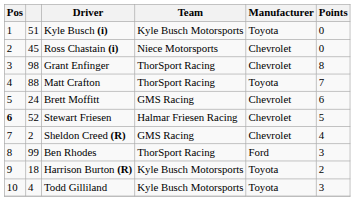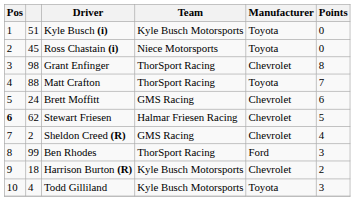 <table class="wikitable" style="font-size:98%">
 <tr>
 <th>Pos</th>
 <th></th>
 <th>Driver</th>
 <th>Team</th>
 <th>Manufacturer</th>
 <th>Points</th>
 </tr>
 <tr>
 <td>1</td>
 <td>51</td>
 <td>Kyle Busch <strong>(i)</strong></td>
 <td>Kyle Busch Motorsports</td>
 <td>Toyota</td>
 <td>0</td>
 </tr>
 <tr>
 <td>2</td>
 <td>45</td>
 <td>Ross Chastain <strong>(i)</strong></td>
 <td>Niece Motorsports</td>
-<td>Chevrolet</td>
+<td>Toyota</td>
 <td>0</td>
 </tr>
 <tr>
 <td>3</td>
 <td>98</td>
 <td>Grant Enfinger</td>
 <td>ThorSport Racing</td>
 <td>Chevrolet</td>
 <td>8</td>
 </tr>
 <tr>
 <td>4</td>
 <td>88</td>
 <td>Matt Crafton</td>
 <td>ThorSport Racing</td>
 <td>Toyota</td>
 <td>7</td>
 </tr>
 <tr>
 <td>5</td>
 <td>24</td>
 <td>Brett Moffitt</td>
 <td>GMS Racing</td>
 <td>Chevrolet</td>
 <td>6</td>
 </tr>
 <tr>
 <td><strong>6</strong></td>
-<td>52</td>
+<td>62</td>
 <td>Stewart Friesen</td>
 <td>Halmar Friesen Racing</td>
 <td>Chevrolet</td>
 <td>5</td>
 </tr>
 <tr>
 <td>7</td>
 <td>2</td>
 <td>Sheldon Creed <strong>(R)</strong></td>
 <td>GMS Racing</td>
 <td>Chevrolet</td>
 <td>4</td>
 </tr>
 <tr>
 <td>8</td>
 <td>99</td>
 <td>Ben Rhodes</td>
 <td>ThorSport Racing</td>
 <td>Ford</td>
 <td>3</td>
 </tr>
 <tr>
 <td>9</td>
 <td>18</td>
 <td>Harrison Burton <strong>(R)</strong></td>
 <td>Kyle Busch Motorsports</td>
-<td>Toyota</td>
+<td>Chevrolet</td>
 <td>2</td>
 </tr>
 <tr>
 <td>10</td>
 <td>4</td>
 <td>Todd Gilliland</td>
 <td>Kyle Busch Motorsports</td>
 <td>Toyota</td>
 <td>3</td>
 </tr>
 <tr>
 </tr>
 </table>
